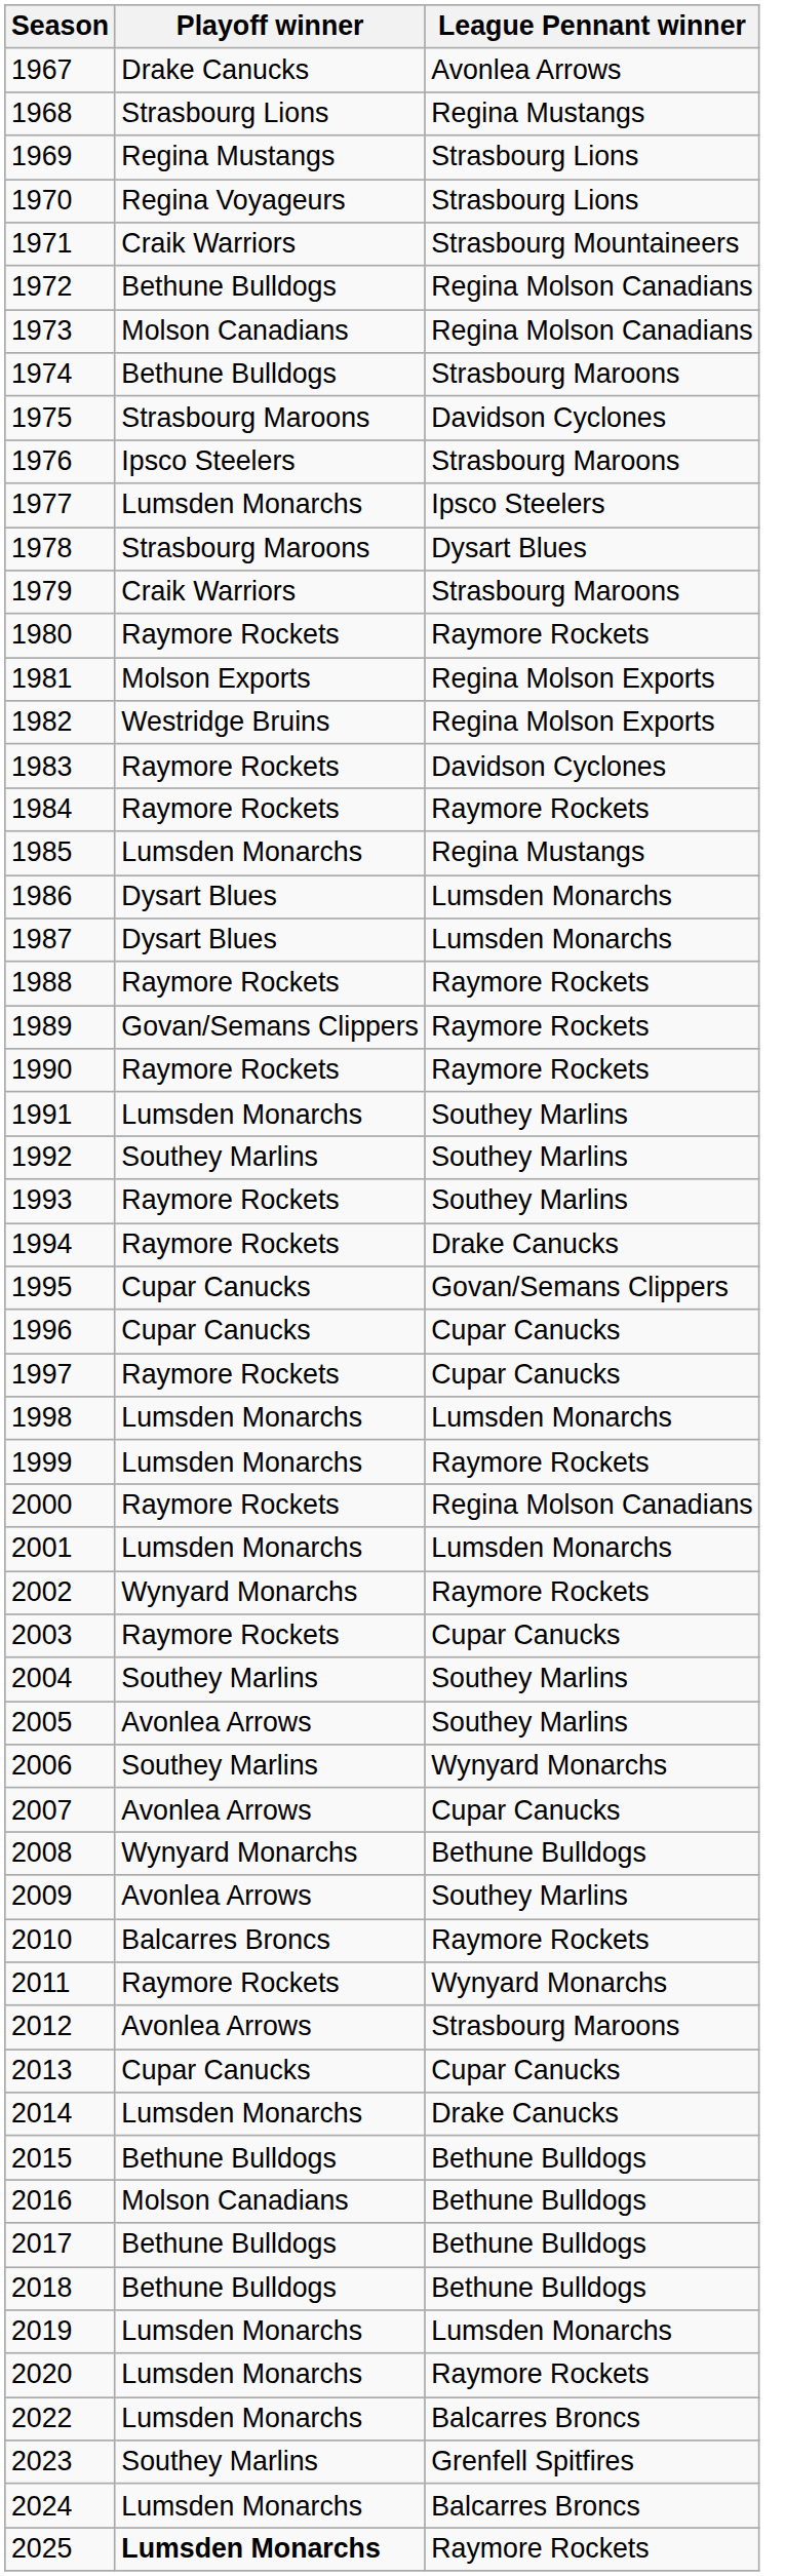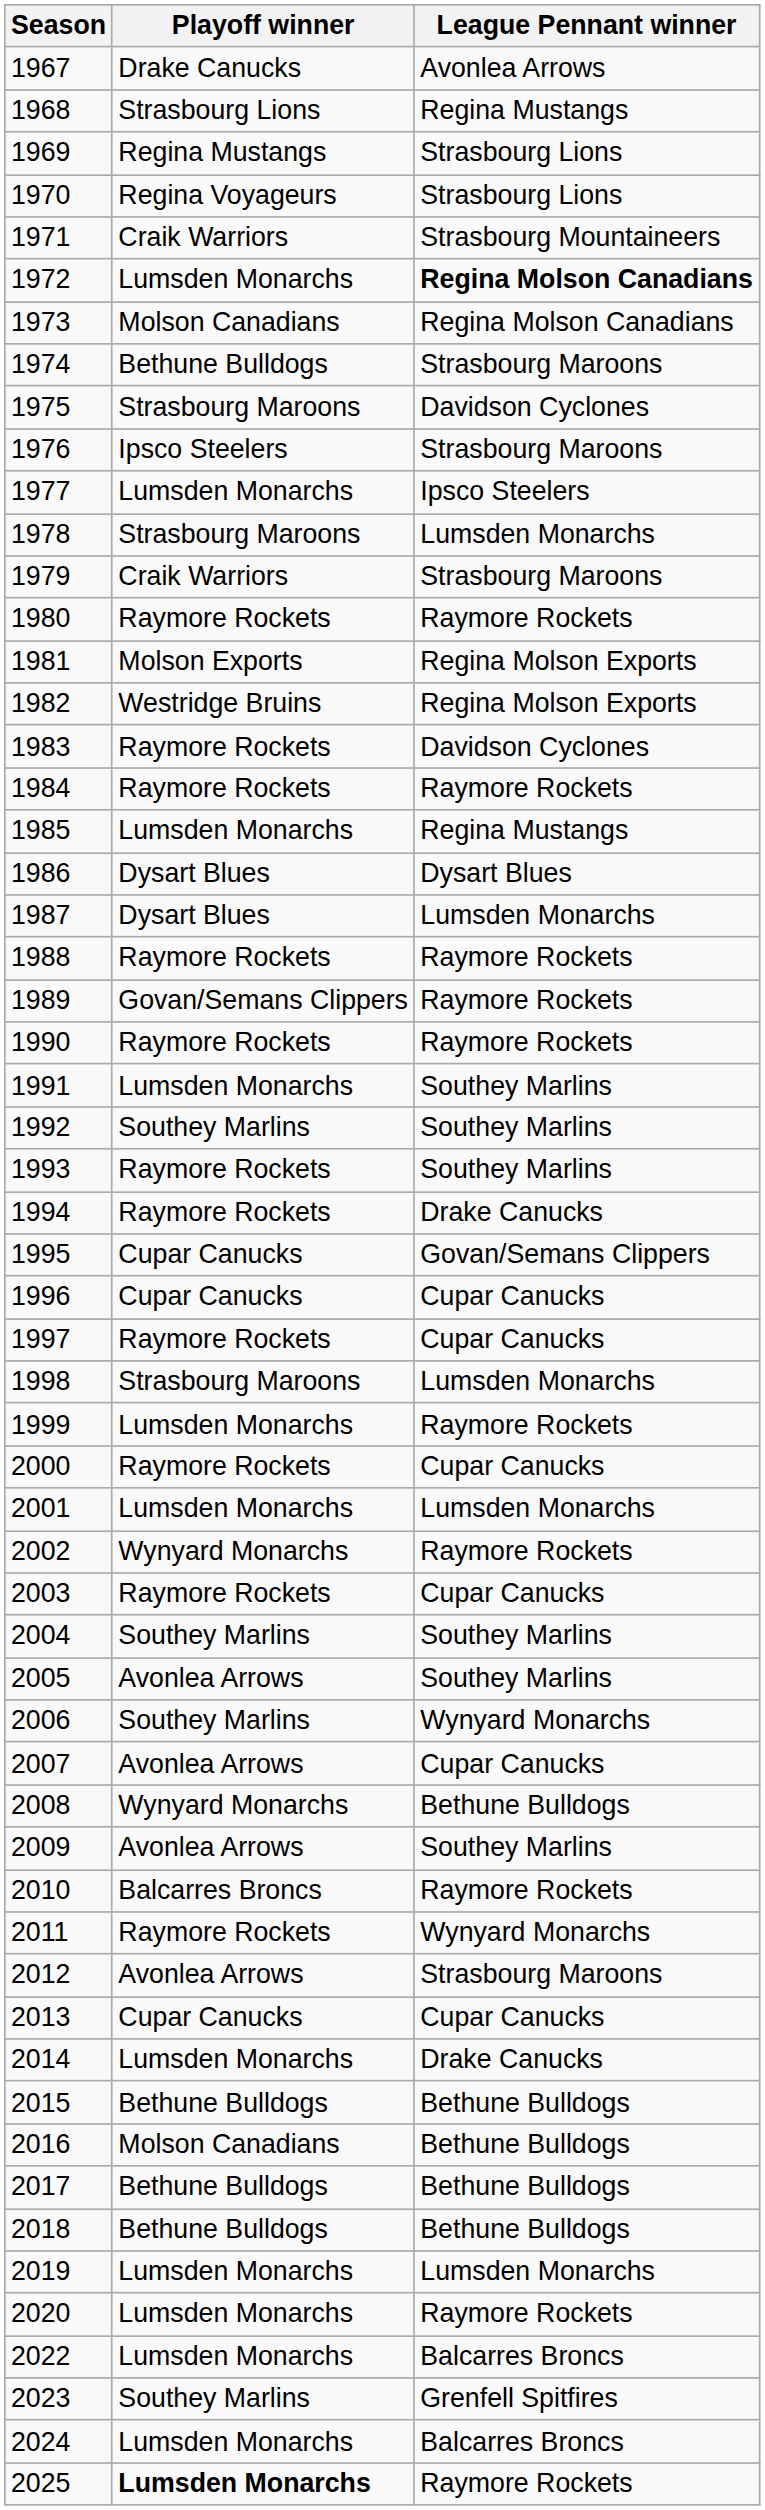 <table class="wikitable">
 <tr>
 <th>Season</th>
 <th>Playoff winner</th>
 <th>League Pennant winner</th>
 </tr>
 <tr>
 <td>1967</td>
 <td>Drake Canucks</td>
 <td>Avonlea Arrows</td>
 </tr>
 <tr>
 <td>1968</td>
 <td>Strasbourg Lions</td>
 <td>Regina Mustangs</td>
 </tr>
 <tr>
 <td>1969</td>
 <td>Regina Mustangs</td>
 <td>Strasbourg Lions</td>
 </tr>
 <tr>
 <td>1970</td>
 <td>Regina Voyageurs</td>
 <td>Strasbourg Lions</td>
 </tr>
 <tr>
 <td>1971</td>
 <td>Craik Warriors</td>
 <td>Strasbourg Mountaineers</td>
 </tr>
 <tr>
 <td>1972</td>
-<td>Bethune Bulldogs</td>
-<td>Regina Molson Canadians</td>
+<td>Lumsden Monarchs</td>
+<td><strong>Regina Molson Canadians</strong></td>
 </tr>
 <tr>
 <td>1973</td>
 <td>Molson Canadians</td>
 <td>Regina Molson Canadians</td>
 </tr>
 <tr>
 <td>1974</td>
 <td>Bethune Bulldogs</td>
 <td>Strasbourg Maroons</td>
 </tr>
 <tr>
 <td>1975</td>
 <td>Strasbourg Maroons</td>
 <td>Davidson Cyclones</td>
 </tr>
 <tr>
 <td>1976</td>
 <td>Ipsco Steelers</td>
 <td>Strasbourg Maroons</td>
 </tr>
 <tr>
 <td>1977</td>
 <td>Lumsden Monarchs</td>
 <td>Ipsco Steelers</td>
 </tr>
 <tr>
 <td>1978</td>
 <td>Strasbourg Maroons</td>
-<td>Dysart Blues</td>
+<td>Lumsden Monarchs</td>
 </tr>
 <tr>
 <td>1979</td>
 <td>Craik Warriors</td>
 <td>Strasbourg Maroons</td>
 </tr>
 <tr>
 <td>1980</td>
 <td>Raymore Rockets</td>
 <td>Raymore Rockets</td>
 </tr>
 <tr>
 <td>1981</td>
 <td>Molson Exports</td>
 <td>Regina Molson Exports</td>
 </tr>
 <tr>
 <td>1982</td>
 <td>Westridge Bruins</td>
 <td>Regina Molson Exports</td>
 </tr>
 <tr>
 <td>1983</td>
 <td>Raymore Rockets</td>
 <td>Davidson Cyclones</td>
 </tr>
 <tr>
 <td>1984</td>
 <td>Raymore Rockets</td>
 <td>Raymore Rockets</td>
 </tr>
 <tr>
 <td>1985</td>
 <td>Lumsden Monarchs</td>
 <td>Regina Mustangs</td>
 </tr>
 <tr>
 <td>1986</td>
 <td>Dysart Blues</td>
-<td>Lumsden Monarchs</td>
+<td>Dysart Blues</td>
 </tr>
 <tr>
 <td>1987</td>
 <td>Dysart Blues</td>
 <td>Lumsden Monarchs</td>
 </tr>
 <tr>
 <td>1988</td>
 <td>Raymore Rockets</td>
 <td>Raymore Rockets</td>
 </tr>
 <tr>
 <td>1989</td>
 <td>Govan/Semans Clippers</td>
 <td>Raymore Rockets</td>
 </tr>
 <tr>
 <td>1990</td>
 <td>Raymore Rockets</td>
 <td>Raymore Rockets</td>
 </tr>
 <tr>
 <td>1991</td>
 <td>Lumsden Monarchs</td>
 <td>Southey Marlins</td>
 </tr>
 <tr>
 <td>1992</td>
 <td>Southey Marlins</td>
 <td>Southey Marlins</td>
 </tr>
 <tr>
 <td>1993</td>
 <td>Raymore Rockets</td>
 <td>Southey Marlins</td>
 </tr>
 <tr>
 <td>1994</td>
 <td>Raymore Rockets</td>
 <td>Drake Canucks</td>
 </tr>
 <tr>
 <td>1995</td>
 <td>Cupar Canucks</td>
 <td>Govan/Semans Clippers</td>
 </tr>
 <tr>
 <td>1996</td>
 <td>Cupar Canucks</td>
 <td>Cupar Canucks</td>
 </tr>
 <tr>
 <td>1997</td>
 <td>Raymore Rockets</td>
 <td>Cupar Canucks</td>
 </tr>
 <tr>
 <td>1998</td>
-<td>Lumsden Monarchs</td>
+<td>Strasbourg Maroons</td>
 <td>Lumsden Monarchs</td>
 </tr>
 <tr>
 <td>1999</td>
 <td>Lumsden Monarchs</td>
 <td>Raymore Rockets</td>
 </tr>
 <tr>
 <td>2000</td>
 <td>Raymore Rockets</td>
-<td>Regina Molson Canadians</td>
+<td>Cupar Canucks</td>
 </tr>
 <tr>
 <td>2001</td>
 <td>Lumsden Monarchs</td>
 <td>Lumsden Monarchs</td>
 </tr>
 <tr>
 <td>2002</td>
 <td>Wynyard Monarchs</td>
 <td>Raymore Rockets</td>
 </tr>
 <tr>
 <td>2003</td>
 <td>Raymore Rockets</td>
 <td>Cupar Canucks</td>
 </tr>
 <tr>
 <td>2004</td>
 <td>Southey Marlins</td>
 <td>Southey Marlins</td>
 </tr>
 <tr>
 <td>2005</td>
 <td>Avonlea Arrows</td>
 <td>Southey Marlins</td>
 </tr>
 <tr>
 <td>2006</td>
 <td>Southey Marlins</td>
 <td>Wynyard Monarchs</td>
 </tr>
 <tr>
 <td>2007</td>
 <td>Avonlea Arrows</td>
 <td>Cupar Canucks</td>
 </tr>
 <tr>
 <td>2008</td>
 <td>Wynyard Monarchs</td>
 <td>Bethune Bulldogs</td>
 </tr>
 <tr>
 <td>2009</td>
 <td>Avonlea Arrows</td>
 <td>Southey Marlins</td>
 </tr>
 <tr>
 <td>2010</td>
 <td>Balcarres Broncs</td>
 <td>Raymore Rockets</td>
 </tr>
 <tr>
 <td>2011</td>
 <td>Raymore Rockets</td>
 <td>Wynyard Monarchs</td>
 </tr>
 <tr>
 <td>2012</td>
 <td>Avonlea Arrows</td>
 <td>Strasbourg Maroons</td>
 </tr>
 <tr>
 <td>2013</td>
 <td>Cupar Canucks</td>
 <td>Cupar Canucks</td>
 </tr>
 <tr>
 <td>2014</td>
 <td>Lumsden Monarchs</td>
 <td>Drake Canucks</td>
 </tr>
 <tr>
 <td>2015</td>
 <td>Bethune Bulldogs</td>
 <td>Bethune Bulldogs</td>
 </tr>
 <tr>
 <td>2016</td>
 <td>Molson Canadians</td>
 <td>Bethune Bulldogs</td>
 </tr>
 <tr>
 <td>2017</td>
 <td>Bethune Bulldogs</td>
 <td>Bethune Bulldogs</td>
 </tr>
 <tr>
 <td>2018</td>
 <td>Bethune Bulldogs</td>
 <td>Bethune Bulldogs</td>
 </tr>
 <tr>
 <td>2019</td>
 <td>Lumsden Monarchs</td>
 <td>Lumsden Monarchs</td>
 </tr>
 <tr>
 <td>2020</td>
 <td>Lumsden Monarchs</td>
 <td>Raymore Rockets</td>
 </tr>
 <tr>
 <td>2022</td>
 <td>Lumsden Monarchs</td>
 <td>Balcarres Broncs</td>
 </tr>
 <tr>
 <td>2023</td>
 <td>Southey Marlins</td>
 <td>Grenfell Spitfires</td>
 </tr>
 <tr>
 <td>2024</td>
 <td>Lumsden Monarchs</td>
 <td>Balcarres Broncs</td>
 </tr>
 <tr>
 <td>2025</td>
 <td><strong>Lumsden Monarchs</strong></td>
 <td>Raymore Rockets</td>
 </tr>
 </table>
